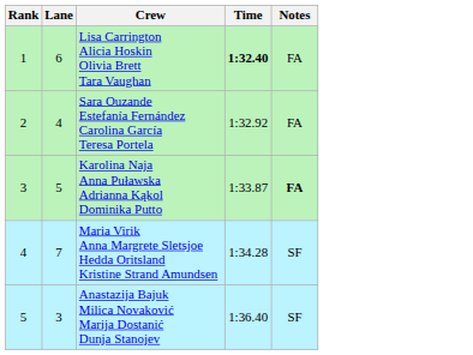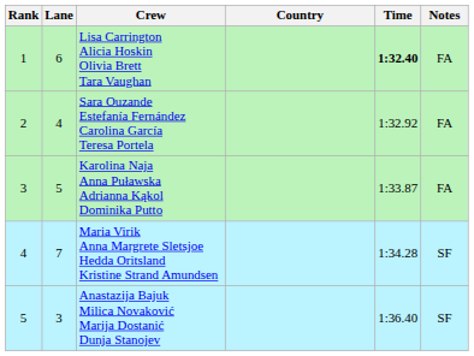 <table class="wikitable sortable" style="text-align:center;">
 <tr>
 <th width="30">Rank</th>
 <th width="30">Lane</th>
 <th width="175">Crew</th>
+<th width="175">Country</th>
 <th width="30">Time</th>
 <th width="50">Notes</th>
 </tr>
 <tr bgcolor=bbf3bb>
 <td>1</td>
 <td>6</td>
 <td align="left"><a href='#'>Lisa Carrington</a><br><a href='#'>Alicia Hoskin</a><br><a href='#'>Olivia Brett</a><br><a href='#'>Tara Vaughan</a></td>
+<td align="left"></td>
 <td><strong>1:32.40</strong></td>
 <td>FA</td>
 </tr>
 <tr bgcolor=bbf3bb>
 <td>2</td>
 <td>4</td>
 <td align="left"><a href='#'>Sara Ouzande</a><br><a href='#'>Estefanía Fernández</a><br><a href='#'>Carolina García</a><br><a href='#'>Teresa Portela</a></td>
+<td align="left"></td>
 <td>1:32.92</td>
 <td>FA</td>
 </tr>
 <tr bgcolor=bbf3bb>
 <td>3</td>
 <td>5</td>
 <td align="left"><a href='#'>Karolina Naja</a><br><a href='#'>Anna Puławska</a><br><a href='#'>Adrianna Kąkol</a><br><a href='#'>Dominika Putto</a></td>
+<td align="left"></td>
 <td>1:33.87</td>
-<td><strong>FA</strong></td>
+<td>FA</td>
 </tr>
 <tr bgcolor=bbf3ff>
 <td>4</td>
 <td>7</td>
 <td align="left"><a href='#'>Maria Virik</a><br><a href='#'>Anna Margrete Sletsjoe</a><br><a href='#'>Hedda Oritsland</a><br><a href='#'>Kristine Strand Amundsen</a></td>
+<td align="left"></td>
 <td>1:34.28</td>
 <td>SF</td>
 </tr>
 <tr bgcolor=bbf3ff>
 <td>5</td>
 <td>3</td>
 <td align="left"><a href='#'>Anastazija Bajuk</a><br><a href='#'>Milica Novaković</a><br><a href='#'>Marija Dostanić</a><br><a href='#'>Dunja Stanojev</a></td>
+<td align="left"></td>
 <td>1:36.40</td>
 <td>SF</td>
 </tr>
 </table>
